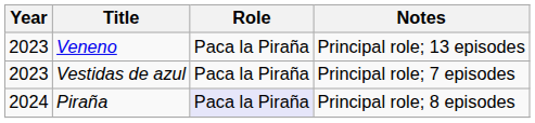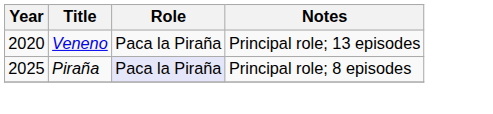 <table class="wikitable sortable">
 <tr>
 <th>Year</th>
 <th>Title</th>
 <th>Role</th>
 <th>Notes</th>
 </tr>
 <tr>
-<td>2023</td>
+<td>2020</td>
 <td><em><a href='#'>Veneno</a></em></td>
 <td>Paca la Piraña</td>
 <td>Principal role; 13 episodes</td>
 </tr>
 <tr>
-<td>2023</td>
-<td><em>Vestidas de azul</em></td>
-<td>Paca la Piraña</td>
-<td>Principal role; 7 episodes</td>
-</tr>
-<tr>
-<td>2024</td>
+<td>2025</td>
 <td><em>Piraña</em></td>
 <td style="background: lavender;">Paca la Piraña</td>
 <td>Principal role; 8 episodes</td>
 </tr>
 <tr>
 </tr>
 </table>
